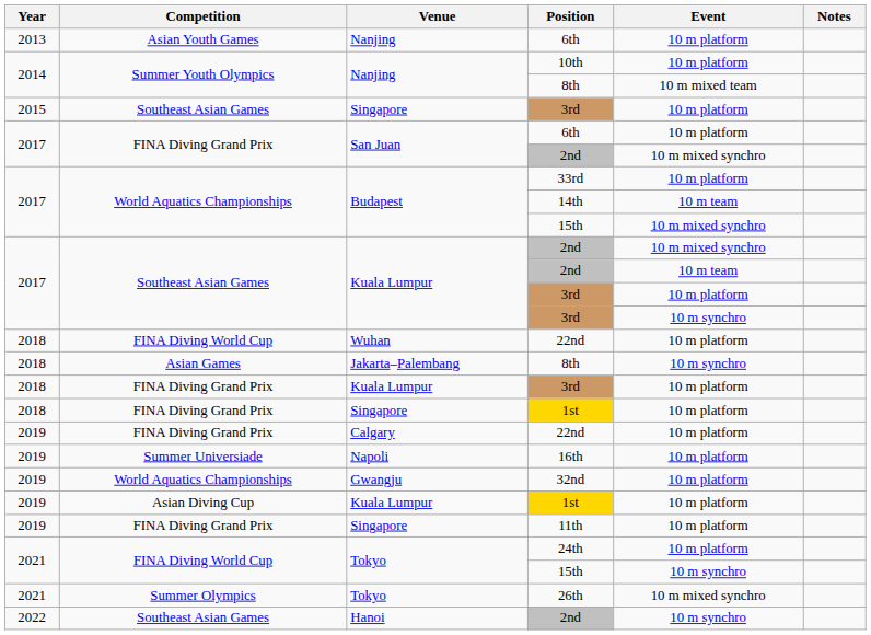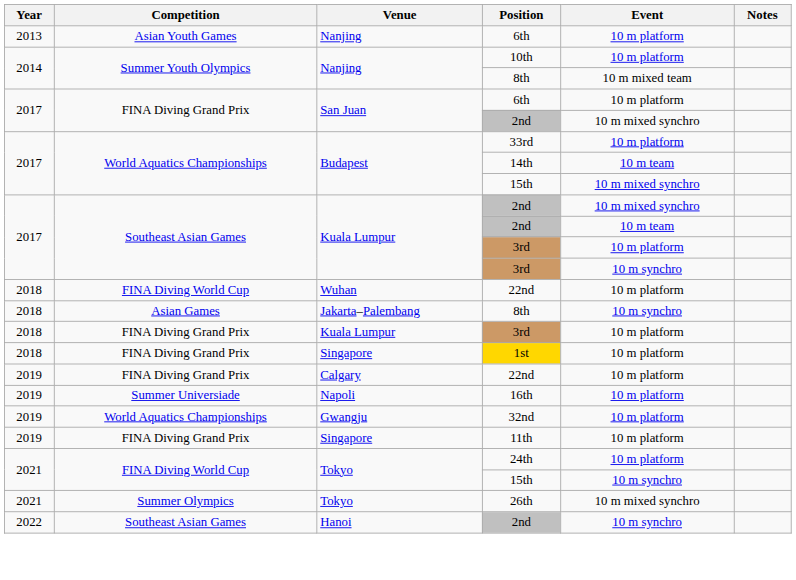 <table class="wikitable" width=70% style="font-size:90%; text-align:center;">
 <tr>
 <th>Year</th>
 <th>Competition</th>
 <th>Venue</th>
 <th>Position</th>
 <th>Event</th>
 <th>Notes</th>
 </tr>
 <tr>
 <td rowspan=1>2013</td>
 <td rowspan=1 align=centre><a href='#'>Asian Youth Games</a></td>
 <td rowspan=1 align=left> <a href='#'>Nanjing</a></td>
 <td>6th</td>
 <td><a href='#'>10 m platform</a></td>
 <td></td>
 </tr>
 <tr>
 <td rowspan=2>2014</td>
 <td rowspan=2 align=centre><a href='#'>Summer Youth Olympics</a></td>
 <td rowspan=2 align=left> <a href='#'>Nanjing</a></td>
 <td>10th</td>
 <td><a href='#'>10 m platform</a></td>
 <td></td>
 </tr>
 <tr>
 <td>8th</td>
 <td>10 m mixed team</td>
-<td></td>
-</tr>
-<tr>
-<td rowspan=1>2015</td>
-<td rowspan=1 align=centre><a href='#'>Southeast Asian Games</a></td>
-<td rowspan=1 align=left> <a href='#'>Singapore</a></td>
-<td style="background:#c96;">3rd</td>
-<td><a href='#'>10 m platform</a></td>
 <td></td>
 </tr>
 <tr>
 <td rowspan=2>2017</td>
 <td rowspan=2 align=centre>FINA Diving Grand Prix</td>
 <td rowspan=2 align=left> <a href='#'>San Juan</a></td>
 <td>6th</td>
 <td>10 m platform</td>
 <td></td>
 </tr>
 <tr>
 <td style="background:silver;">2nd</td>
 <td>10 m mixed synchro</td>
 <td></td>
 </tr>
 <tr>
 <td rowspan=3>2017</td>
 <td rowspan=3 align=centre><a href='#'>World Aquatics Championships</a></td>
 <td rowspan=3 align=left> <a href='#'>Budapest</a></td>
 <td>33rd</td>
 <td><a href='#'>10 m platform</a></td>
 <td></td>
 </tr>
 <tr>
 <td>14th</td>
 <td><a href='#'>10 m team</a></td>
 <td></td>
 </tr>
 <tr>
 <td>15th</td>
 <td><a href='#'>10 m mixed synchro</a></td>
 <td></td>
 </tr>
 <tr>
 <td rowspan=4>2017</td>
 <td rowspan=4 align=centre><a href='#'>Southeast Asian Games</a></td>
 <td rowspan=4 align=left> <a href='#'>Kuala Lumpur</a></td>
 <td style="background:silver;">2nd</td>
 <td><a href='#'>10 m mixed synchro</a></td>
 <td></td>
 </tr>
 <tr>
 <td style="background:silver;">2nd</td>
 <td><a href='#'>10 m team</a></td>
 <td></td>
 </tr>
 <tr>
 <td style="background:#c96;">3rd</td>
 <td><a href='#'>10 m platform</a></td>
 <td></td>
 </tr>
 <tr>
 <td style="background:#c96;">3rd</td>
 <td><a href='#'>10 m synchro</a></td>
 <td></td>
 </tr>
 <tr>
 <td rowspan=1>2018</td>
 <td rowspan=1 align=centre><a href='#'>FINA Diving World Cup</a></td>
 <td rowspan=1 align=left> <a href='#'>Wuhan</a></td>
 <td>22nd</td>
 <td>10 m platform</td>
 <td></td>
 </tr>
 <tr>
 <td rowspan=1>2018</td>
 <td rowspan=1 align=centre><a href='#'>Asian Games</a></td>
 <td rowspan=1 align=left> <a href='#'>Jakarta</a>–<a href='#'>Palembang</a></td>
 <td>8th</td>
 <td><a href='#'>10 m synchro</a></td>
 <td></td>
 </tr>
 <tr>
 <td rowspan=1>2018</td>
 <td rowspan=1 align=centre>FINA Diving Grand Prix</td>
 <td rowspan=1 align=left> <a href='#'>Kuala Lumpur</a></td>
 <td style="background:#c96;">3rd</td>
 <td>10 m platform</td>
 <td></td>
 </tr>
 <tr>
 <td rowspan=1>2018</td>
 <td rowspan=1 align=centre>FINA Diving Grand Prix</td>
 <td rowspan=1 align=left> <a href='#'>Singapore</a></td>
 <td style="background:gold;">1st</td>
 <td>10 m platform</td>
 <td></td>
 </tr>
 <tr>
 <td rowspan=1>2019</td>
 <td rowspan=1 align=centre>FINA Diving Grand Prix</td>
 <td rowspan=1 align=left> <a href='#'>Calgary</a></td>
 <td>22nd</td>
 <td>10 m platform</td>
 <td></td>
 </tr>
 <tr>
 <td rowspan=1>2019</td>
 <td rowspan=1 align=centre><a href='#'>Summer Universiade</a></td>
 <td rowspan=1 align=left> <a href='#'>Napoli</a></td>
 <td>16th</td>
 <td><a href='#'>10 m platform</a></td>
 <td></td>
 </tr>
 <tr>
 <td rowspan=1>2019</td>
 <td rowspan=1 align=centre><a href='#'>World Aquatics Championships</a></td>
 <td rowspan=1 align=left> <a href='#'>Gwangju</a></td>
 <td>32nd</td>
 <td><a href='#'>10 m platform</a></td>
 <td></td>
 </tr>
 <tr>
 <td rowspan=1>2019</td>
-<td rowspan=1 align=centre>Asian Diving Cup</td>
-<td rowspan=1 align=left> <a href='#'>Kuala Lumpur</a></td>
-<td style="background:gold;">1st</td>
-<td>10 m platform</td>
-<td></td>
-</tr>
-<tr>
-<td rowspan=1>2019</td>
 <td rowspan=1 align=centre>FINA Diving Grand Prix</td>
 <td rowspan=1 align=left> <a href='#'>Singapore</a></td>
 <td>11th</td>
 <td>10 m platform</td>
 <td></td>
 </tr>
 <tr>
 <td rowspan=2>2021</td>
 <td rowspan=2 align=centre><a href='#'>FINA Diving World Cup</a></td>
 <td rowspan=2 align=left> <a href='#'>Tokyo</a></td>
 <td>24th</td>
 <td><a href='#'>10 m platform</a></td>
 <td></td>
 </tr>
 <tr>
 <td>15th</td>
 <td><a href='#'>10 m synchro</a></td>
 <td></td>
 </tr>
 <tr>
 <td rowspan=1>2021</td>
 <td rowspan=1 align=centre><a href='#'>Summer Olympics</a></td>
 <td rowspan=1 align=left> <a href='#'>Tokyo</a></td>
 <td>26th</td>
 <td>10 m mixed synchro</td>
 <td></td>
 </tr>
 <tr>
 <td rowspan=1>2022</td>
 <td rowspan=1 align=centre><a href='#'>Southeast Asian Games</a></td>
 <td rowspan=1  align=left> <a href='#'>Hanoi</a></td>
 <td style="background:silver;">2nd</td>
 <td><a href='#'>10 m synchro</a></td>
 <td></td>
 </tr>
 </table>
